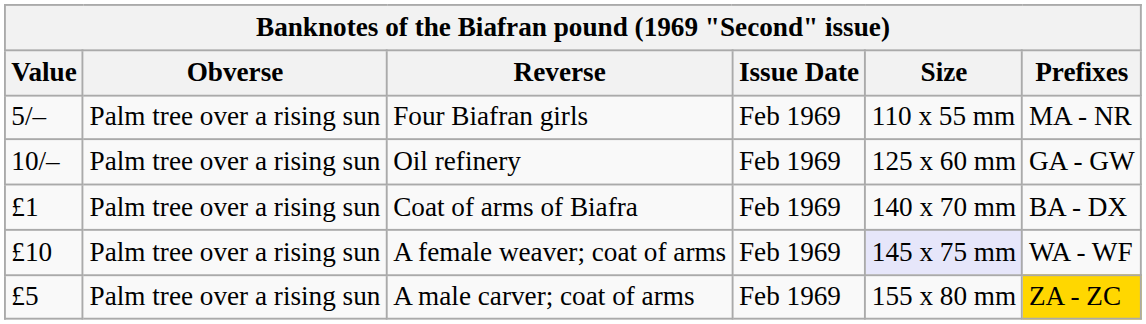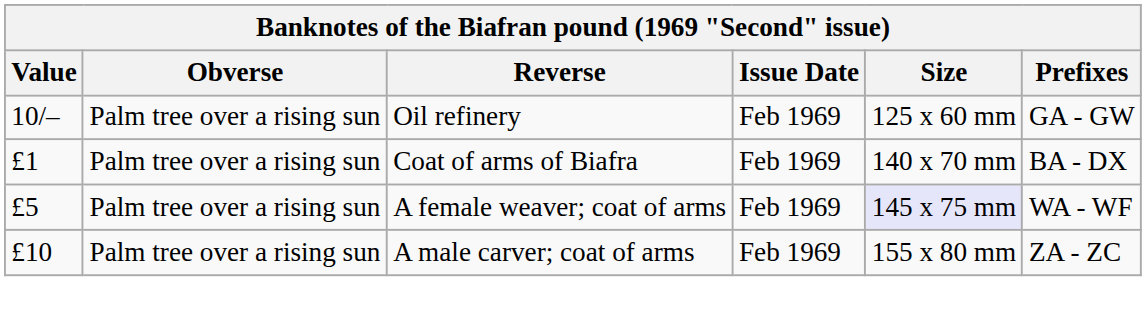 <table class="wikitable" style="font-size: 90%">
 <tr>
 <th colspan="6">Banknotes of the Biafran pound (1969 "Second" issue)</th>
 </tr>
 <tr>
 <th>Value</th>
 <th>Obverse</th>
 <th>Reverse</th>
 <th>Issue Date</th>
 <th>Size</th>
 <th>Prefixes</th>
-</tr>
-<tr>
-<td>5/–</td>
-<td>Palm tree over a rising sun</td>
-<td>Four Biafran girls</td>
-<td>Feb 1969</td>
-<td>110 x 55 mm</td>
-<td>MA - NR</td>
 </tr>
 <tr>
 <td>10/–</td>
 <td>Palm tree over a rising sun</td>
 <td>Oil refinery</td>
 <td>Feb 1969</td>
 <td>125 x 60 mm</td>
 <td>GA - GW</td>
 </tr>
 <tr>
 <td>£1</td>
 <td>Palm tree over a rising sun</td>
 <td>Coat of arms of Biafra</td>
 <td>Feb 1969</td>
 <td>140 x 70 mm</td>
 <td>BA - DX</td>
 </tr>
 <tr>
-<td>£10</td>
+<td>£5</td>
 <td>Palm tree over a rising sun</td>
 <td>A female weaver; coat of arms</td>
 <td>Feb 1969</td>
 <td style="background: lavender;">145 x 75 mm</td>
 <td>WA - WF</td>
 </tr>
 <tr>
-<td>£5</td>
+<td>£10</td>
 <td>Palm tree over a rising sun</td>
 <td>A male carver; coat of arms</td>
 <td>Feb 1969</td>
 <td>155 x 80 mm</td>
-<td style="background: gold;">ZA - ZC</td>
+<td>ZA - ZC</td>
 </tr>
 </table>
